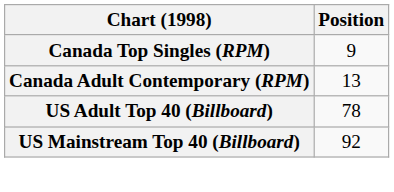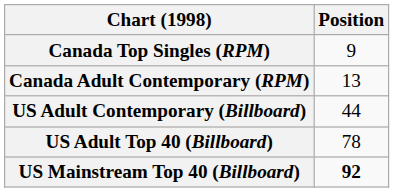 <table class="wikitable sortable plainrowheaders" style="text-align:center">
 <tr>
 <th>Chart (1998)</th>
 <th>Position</th>
 </tr>
 <tr>
 <th scope="row">Canada Top Singles (<em>RPM</em>)</th>
 <td>9</td>
 </tr>
 <tr>
 <th scope="row">Canada Adult Contemporary (<em>RPM</em>)</th>
 <td>13</td>
 </tr>
 <tr>
+<th scope="row">US Adult Contemporary (<em>Billboard</em>)</th>
+<td>44</td>
+</tr>
+<tr>
 <th scope="row">US Adult Top 40 (<em>Billboard</em>)</th>
 <td>78</td>
 </tr>
 <tr>
 <th scope="row">US Mainstream Top 40 (<em>Billboard</em>)</th>
-<td>92</td>
+<td><strong>92</strong></td>
 </tr>
 </table>
